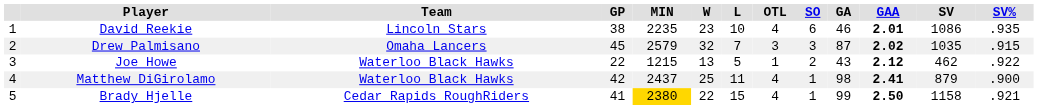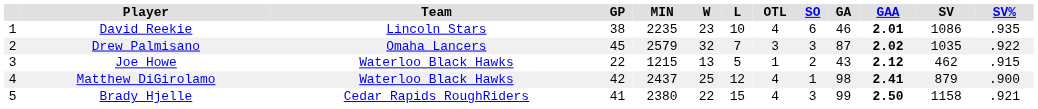 <table border="0" cellpadding="1" cellspacing="0" style="text-align:center; width:80em">
 <tr style="background:#e0e0e0">
 <th></th>
 <th>Player</th>
 <th>Team</th>
 <th>GP</th>
 <th>MIN</th>
 <th>W</th>
 <th>L</th>
 <th>OTL</th>
 <th><a href='#'>SO</a></th>
 <th>GA</th>
 <th><a href='#'>GAA</a></th>
 <th>SV</th>
 <th><a href='#'>SV%</a></th>
 </tr>
 <tr>
 <td>1</td>
 <td><a href='#'>David Reekie</a></td>
 <td><a href='#'>Lincoln Stars</a></td>
 <td>38</td>
 <td>2235</td>
 <td>23</td>
 <td>10</td>
 <td>4</td>
 <td>6</td>
 <td>46</td>
 <td><strong>2.01</strong></td>
 <td>1086</td>
 <td>.935</td>
 </tr>
 <tr style="background:#f0f0f0">
 <td>2</td>
 <td><a href='#'>Drew Palmisano</a></td>
 <td><a href='#'>Omaha Lancers</a></td>
 <td>45</td>
 <td>2579</td>
 <td>32</td>
 <td>7</td>
 <td>3</td>
 <td>3</td>
 <td>87</td>
 <td><strong>2.02</strong></td>
 <td>1035</td>
-<td>.915</td>
+<td>.922</td>
 </tr>
 <tr>
 <td>3</td>
 <td><a href='#'>Joe Howe</a></td>
 <td><a href='#'>Waterloo Black Hawks</a></td>
 <td>22</td>
 <td>1215</td>
 <td>13</td>
 <td>5</td>
 <td>1</td>
 <td>2</td>
 <td>43</td>
 <td><strong>2.12</strong></td>
 <td>462</td>
-<td>.922</td>
+<td>.915</td>
 </tr>
 <tr style="background:#f0f0f0">
 <td>4</td>
 <td><a href='#'>Matthew DiGirolamo</a></td>
 <td><a href='#'>Waterloo Black Hawks</a></td>
 <td>42</td>
 <td>2437</td>
 <td>25</td>
-<td>11</td>
+<td>12</td>
 <td>4</td>
 <td>1</td>
 <td>98</td>
 <td><strong>2.41</strong></td>
 <td>879</td>
 <td>.900</td>
 </tr>
 <tr>
 <td>5</td>
 <td><a href='#'>Brady Hjelle</a></td>
 <td><a href='#'>Cedar Rapids RoughRiders</a></td>
 <td>41</td>
-<td style="background: gold;">2380</td>
+<td>2380</td>
 <td>22</td>
 <td>15</td>
 <td>4</td>
-<td>1</td>
+<td>3</td>
 <td>99</td>
 <td><strong>2.50</strong></td>
 <td>1158</td>
 <td>.921</td>
 </tr>
 </table>
